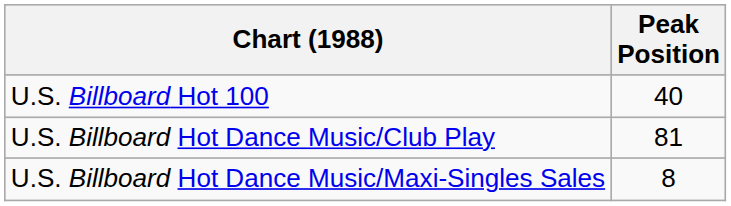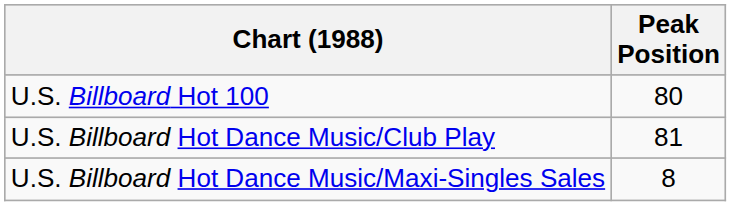 <table class="wikitable">
 <tr>
 <th>Chart (1988)</th>
 <th>Peak<br>Position</th>
 </tr>
 <tr>
 <td>U.S. <a href='#'><em>Billboard</em> Hot 100</a></td>
-<td align="center">40</td>
+<td align="center">80</td>
 </tr>
 <tr>
 <td>U.S. <em>Billboard</em> <a href='#'>Hot Dance Music/Club Play</a></td>
 <td align="center">81</td>
 </tr>
 <tr>
 <td>U.S. <em>Billboard</em> <a href='#'>Hot Dance Music/Maxi-Singles Sales</a></td>
 <td align="center">8</td>
 </tr>
 </table>
